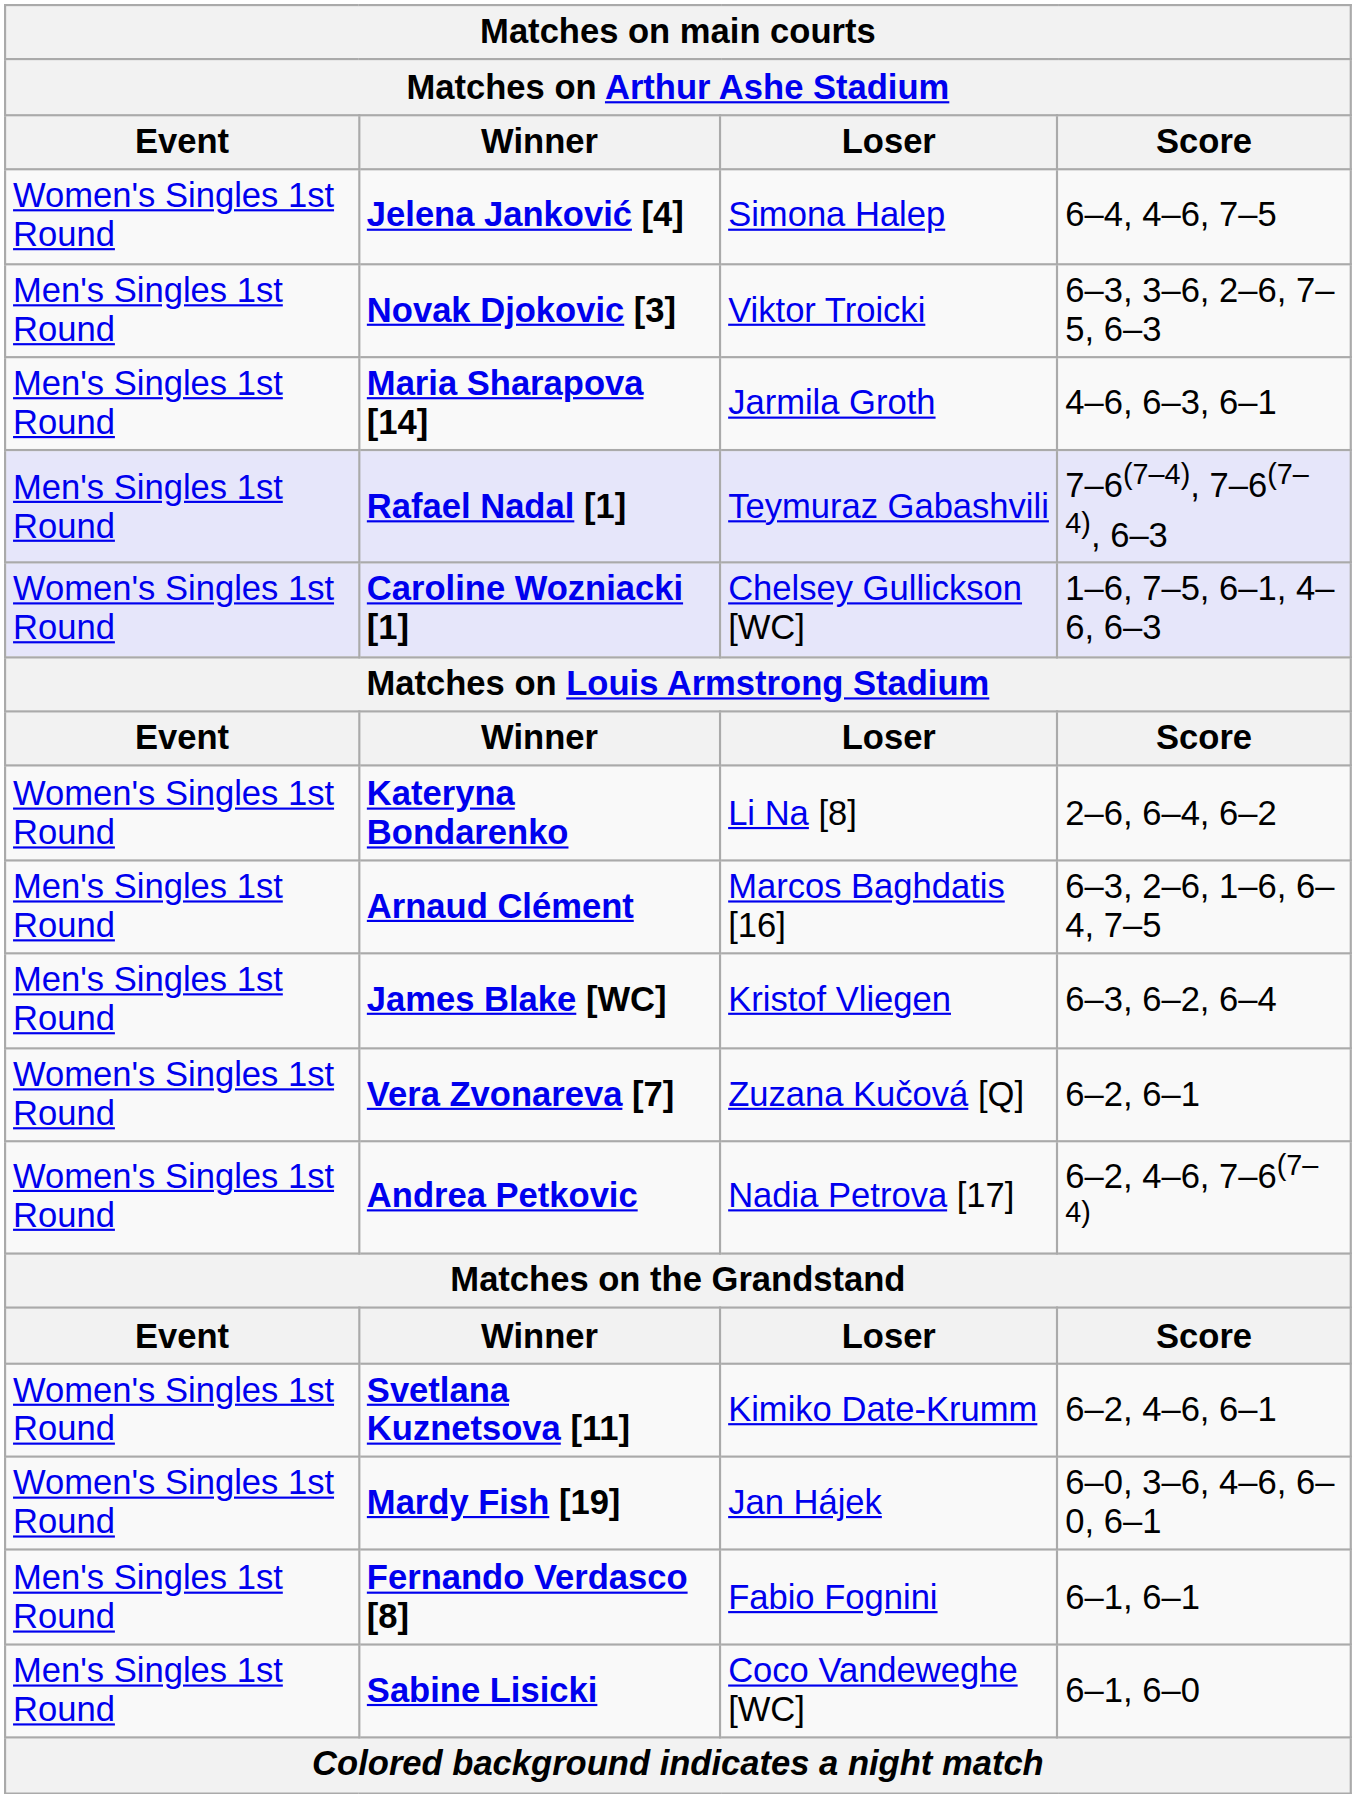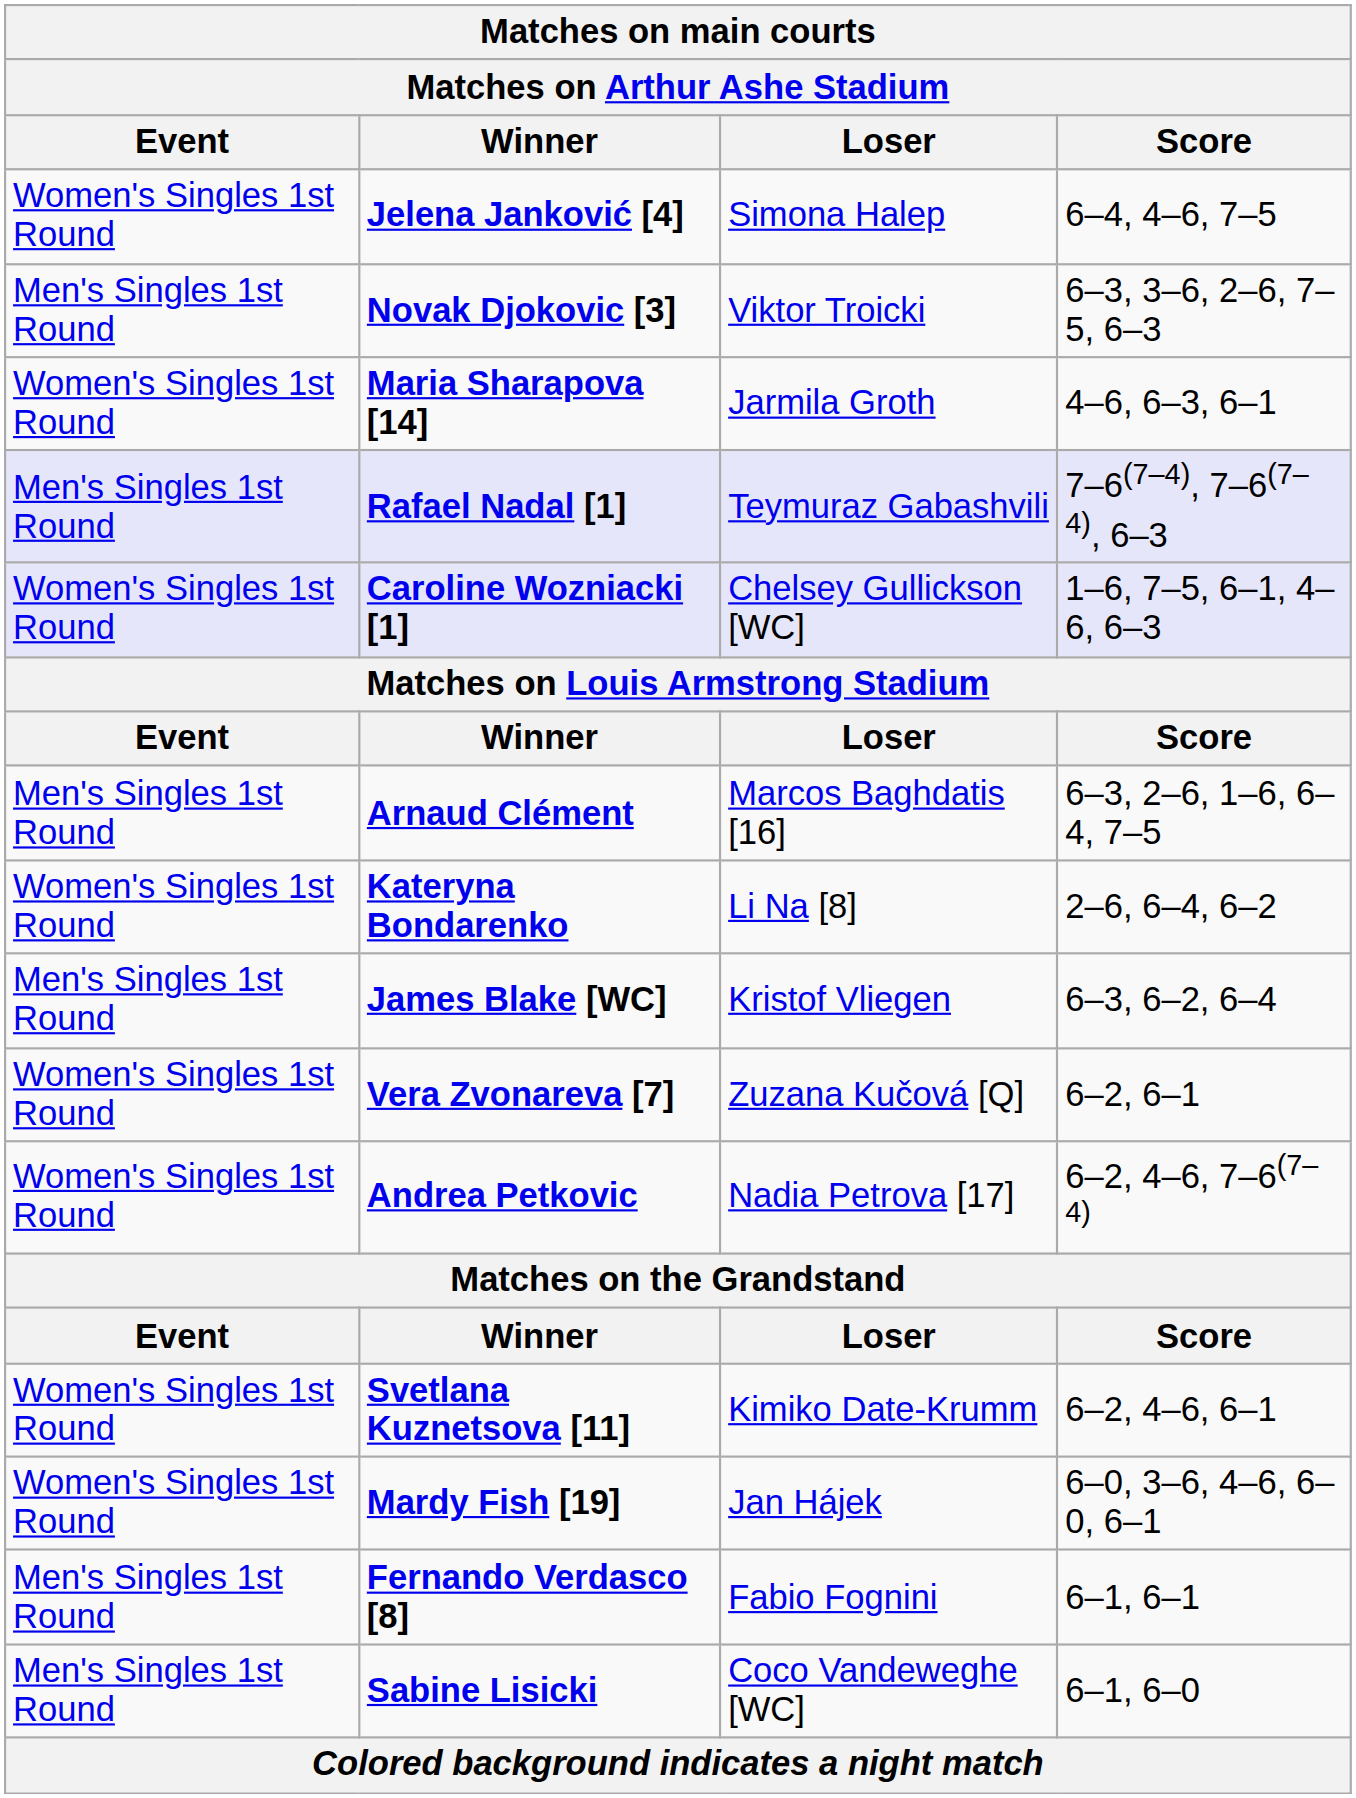 <table class="wikitable collapsible uncollapsed" style="margin:auto;">
 <tr>
 <th colspan=4><strong>Matches on main courts</strong></th>
 </tr>
 <tr>
 <th colspan=4>Matches on <a href='#'>Arthur Ashe Stadium</a></th>
 </tr>
 <tr>
 <th>Event</th>
 <th>Winner</th>
 <th>Loser</th>
 <th>Score</th>
 </tr>
 <tr>
 <td><a href='#'>Women's Singles 1st Round</a></td>
 <td> <strong><a href='#'>Jelena Janković</a> [4]</strong></td>
 <td> <a href='#'>Simona Halep</a></td>
 <td>6–4, 4–6, 7–5</td>
 </tr>
 <tr>
 <td><a href='#'>Men's Singles 1st Round</a></td>
 <td> <strong><a href='#'>Novak Djokovic</a> [3]</strong></td>
 <td> <a href='#'>Viktor Troicki</a></td>
 <td>6–3, 3–6, 2–6, 7–5, 6–3</td>
 </tr>
 <tr>
-<td><a href='#'>Men's Singles 1st Round</a></td>
+<td><a href='#'>Women's Singles 1st Round</a></td>
 <td> <strong><a href='#'>Maria Sharapova</a> [14]</strong></td>
 <td> <a href='#'>Jarmila Groth</a></td>
 <td>4–6, 6–3, 6–1</td>
 </tr>
 <tr bgcolor=lavender>
 <td><a href='#'>Men's Singles 1st Round</a></td>
 <td> <strong><a href='#'>Rafael Nadal</a> [1]</strong></td>
 <td> <a href='#'>Teymuraz Gabashvili</a></td>
 <td>7–6<sup>(7–4)</sup>, 7–6<sup>(7–4)</sup>, 6–3</td>
 </tr>
 <tr bgcolor=lavender>
 <td><a href='#'>Women's Singles 1st Round</a></td>
 <td> <strong><a href='#'>Caroline Wozniacki</a> [1]</strong></td>
 <td> <a href='#'>Chelsey Gullickson</a> [WC]</td>
 <td>1–6, 7–5, 6–1, 4–6, 6–3</td>
 </tr>
 <tr>
 <th colspan=4>Matches on <a href='#'>Louis Armstrong Stadium</a></th>
 </tr>
 <tr>
 <th>Event</th>
 <th>Winner</th>
 <th>Loser</th>
 <th>Score</th>
 </tr>
 <tr>
+<td><a href='#'>Men's Singles 1st Round</a></td>
+<td> <strong><a href='#'>Arnaud Clément</a></strong></td>
+<td> <a href='#'>Marcos Baghdatis</a> [16]</td>
+<td>6–3, 2–6, 1–6, 6–4, 7–5</td>
+</tr>
+<tr>
 <td><a href='#'>Women's Singles 1st Round</a></td>
 <td> <strong><a href='#'>Kateryna Bondarenko</a></strong></td>
 <td> <a href='#'>Li Na</a> [8]</td>
 <td>2–6, 6–4, 6–2</td>
-</tr>
-<tr>
-<td><a href='#'>Men's Singles 1st Round</a></td>
-<td> <strong><a href='#'>Arnaud Clément</a></strong></td>
-<td> <a href='#'>Marcos Baghdatis</a> [16]</td>
-<td>6–3, 2–6, 1–6, 6–4, 7–5</td>
 </tr>
 <tr>
 <td><a href='#'>Men's Singles 1st Round</a></td>
 <td> <strong><a href='#'>James Blake</a> [WC]</strong></td>
 <td> <a href='#'>Kristof Vliegen</a></td>
 <td>6–3, 6–2, 6–4</td>
 </tr>
 <tr>
 <td><a href='#'>Women's Singles 1st Round</a></td>
 <td> <strong><a href='#'>Vera Zvonareva</a> [7]</strong></td>
 <td> <a href='#'>Zuzana Kučová</a> [Q]</td>
 <td>6–2, 6–1</td>
 </tr>
 <tr>
 <td><a href='#'>Women's Singles 1st Round</a></td>
 <td> <strong><a href='#'>Andrea Petkovic</a></strong></td>
 <td> <a href='#'>Nadia Petrova</a> [17]</td>
 <td>6–2, 4–6, 7–6<sup>(7–4)</sup></td>
 </tr>
 <tr>
 <th colspan=4><strong>Matches on the Grandstand</strong></th>
 </tr>
 <tr>
 <th>Event</th>
 <th>Winner</th>
 <th>Loser</th>
 <th>Score</th>
 </tr>
 <tr>
 <td><a href='#'>Women's Singles 1st Round</a></td>
 <td> <strong><a href='#'>Svetlana Kuznetsova</a> [11]</strong></td>
 <td> <a href='#'>Kimiko Date-Krumm</a></td>
 <td>6–2, 4–6, 6–1</td>
 </tr>
 <tr>
 <td><a href='#'>Women's Singles 1st Round</a></td>
 <td> <strong><a href='#'>Mardy Fish</a> [19]</strong></td>
 <td> <a href='#'>Jan Hájek</a></td>
 <td>6–0, 3–6, 4–6, 6–0, 6–1</td>
 </tr>
 <tr>
 <td><a href='#'>Men's Singles 1st Round</a></td>
 <td> <strong><a href='#'>Fernando Verdasco</a> [8]</strong></td>
 <td> <a href='#'>Fabio Fognini</a></td>
 <td>6–1, 6–1</td>
 </tr>
 <tr>
 <td><a href='#'>Men's Singles 1st Round</a></td>
 <td> <strong><a href='#'>Sabine Lisicki</a></strong></td>
 <td> <a href='#'>Coco Vandeweghe</a> [WC]</td>
 <td>6–1, 6–0</td>
 </tr>
 <tr>
 <th colspan=4><em>Colored background indicates a night match</em></th>
 </tr>
 </table>
